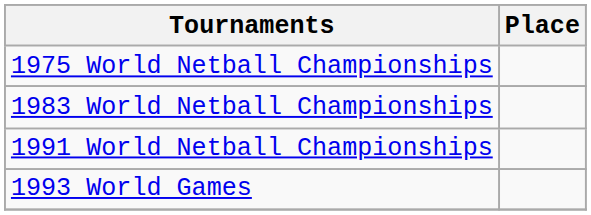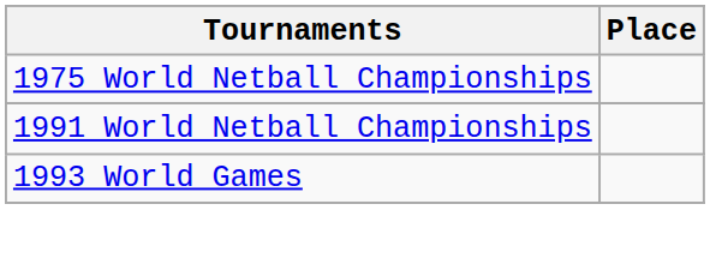 <table class="wikitable collapsible">
 <tr>
 <th>Tournaments</th>
 <th>Place</th>
 </tr>
 <tr>
 <td><a href='#'>1975 World Netball Championships</a></td>
-<td></td>
-</tr>
-<tr>
-<td><a href='#'>1983 World Netball Championships</a></td>
 <td></td>
 </tr>
 <tr>
 <td><a href='#'>1991 World Netball Championships</a></td>
 <td></td>
 </tr>
 <tr>
 <td><a href='#'>1993 World Games</a></td>
 <td></td>
 </tr>
 <tr>
 </tr>
 </table>
